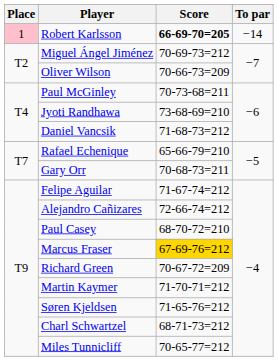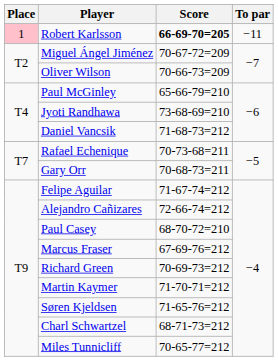 <table class="wikitable">
 <tr>
 <th>Place</th>
 <th>Player</th>
 <th>Score</th>
 <th>To par</th>
 </tr>
 <tr>
 <td align=center style="background: pink;">1</td>
 <td> <a href='#'>Robert Karlsson</a></td>
 <td align=center><strong>66-69-70=205</strong></td>
-<td align=center>−14</td>
+<td align=center>−11</td>
 </tr>
 <tr>
 <td rowspan="2" align=center>T2</td>
 <td> <a href='#'>Miguel Ángel Jiménez</a></td>
-<td align=center>70-69-73=212</td>
+<td align=center>70-67-72=209</td>
 <td rowspan="2" align=center>−7</td>
 </tr>
 <tr>
 <td> <a href='#'>Oliver Wilson</a></td>
 <td align=center>70-66-73=209</td>
 </tr>
 <tr>
 <td rowspan="3" align=center>T4</td>
 <td> <a href='#'>Paul McGinley</a></td>
-<td align=center>70-73-68=211</td>
+<td align=center>65-66-79=210</td>
 <td rowspan="3" align=center>−6</td>
 </tr>
 <tr>
 <td> <a href='#'>Jyoti Randhawa</a></td>
 <td align=center>73-68-69=210</td>
 </tr>
 <tr>
 <td> <a href='#'>Daniel Vancsik</a></td>
 <td align=center>71-68-73=212</td>
 </tr>
 <tr>
 <td rowspan="2" align=center>T7</td>
 <td> <a href='#'>Rafael Echenique</a></td>
-<td align=center>65-66-79=210</td>
+<td align=center>70-73-68=211</td>
 <td rowspan="2" align=center>−5</td>
 </tr>
 <tr>
 <td> <a href='#'>Gary Orr</a></td>
 <td align=center>70-68-73=211</td>
 </tr>
 <tr>
 <td rowspan="9" align=center>T9</td>
 <td> <a href='#'>Felipe Aguilar</a></td>
 <td align=center>71-67-74=212</td>
 <td rowspan="9" align=center>−4</td>
 </tr>
 <tr>
 <td> <a href='#'>Alejandro Cañizares</a></td>
 <td align=center>72-66-74=212</td>
 </tr>
 <tr>
 <td> <a href='#'>Paul Casey</a></td>
 <td align=center>68-70-72=210</td>
 </tr>
 <tr>
 <td> <a href='#'>Marcus Fraser</a></td>
-<td align=center style="background: gold;">67-69-76=212</td>
+<td align=center>67-69-76=212</td>
 </tr>
 <tr>
 <td> <a href='#'>Richard Green</a></td>
-<td align=center>70-67-72=209</td>
+<td align=center>70-69-73=212</td>
 </tr>
 <tr>
 <td> <a href='#'>Martin Kaymer</a></td>
 <td align=center>71-70-71=212</td>
 </tr>
 <tr>
 <td> <a href='#'>Søren Kjeldsen</a></td>
 <td align=center>71-65-76=212</td>
 </tr>
 <tr>
 <td> <a href='#'>Charl Schwartzel</a></td>
 <td align=center>68-71-73=212</td>
 </tr>
 <tr>
 <td> <a href='#'>Miles Tunnicliff</a></td>
 <td align=center>70-65-77=212</td>
 </tr>
 </table>
